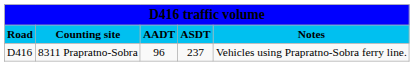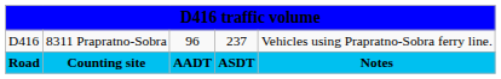 <table class="wikitable">
 <tr>
 <td colspan=5 bgcolor=blue align=center style=margin-top:15><span><big><strong>D416 traffic volume</strong></big></span></td>
+</tr>
+<tr>
+<td> D416</td>
+<td>8311 Prapratno-Sobra</td>
+<td align=center>96</td>
+<td align=center>237</td>
+<td>Vehicles using Prapratno-Sobra ferry line.</td>
 </tr>
 <tr>
 <td align=center bgcolor=00c0f0><strong>Road</strong></td>
 <td align=center bgcolor=00c0f0><strong>Counting site</strong></td>
 <td align=center bgcolor=00c0f0><strong>AADT</strong></td>
 <td align=center bgcolor=00c0f0><strong>ASDT</strong></td>
 <td align=center bgcolor=00c0f0><strong>Notes</strong></td>
 </tr>
-<tr>
-<td> D416</td>
-<td>8311 Prapratno-Sobra</td>
-<td align=center>96</td>
-<td align=center>237</td>
-<td>Vehicles using Prapratno-Sobra ferry line.</td>
-</tr>
 </table>
